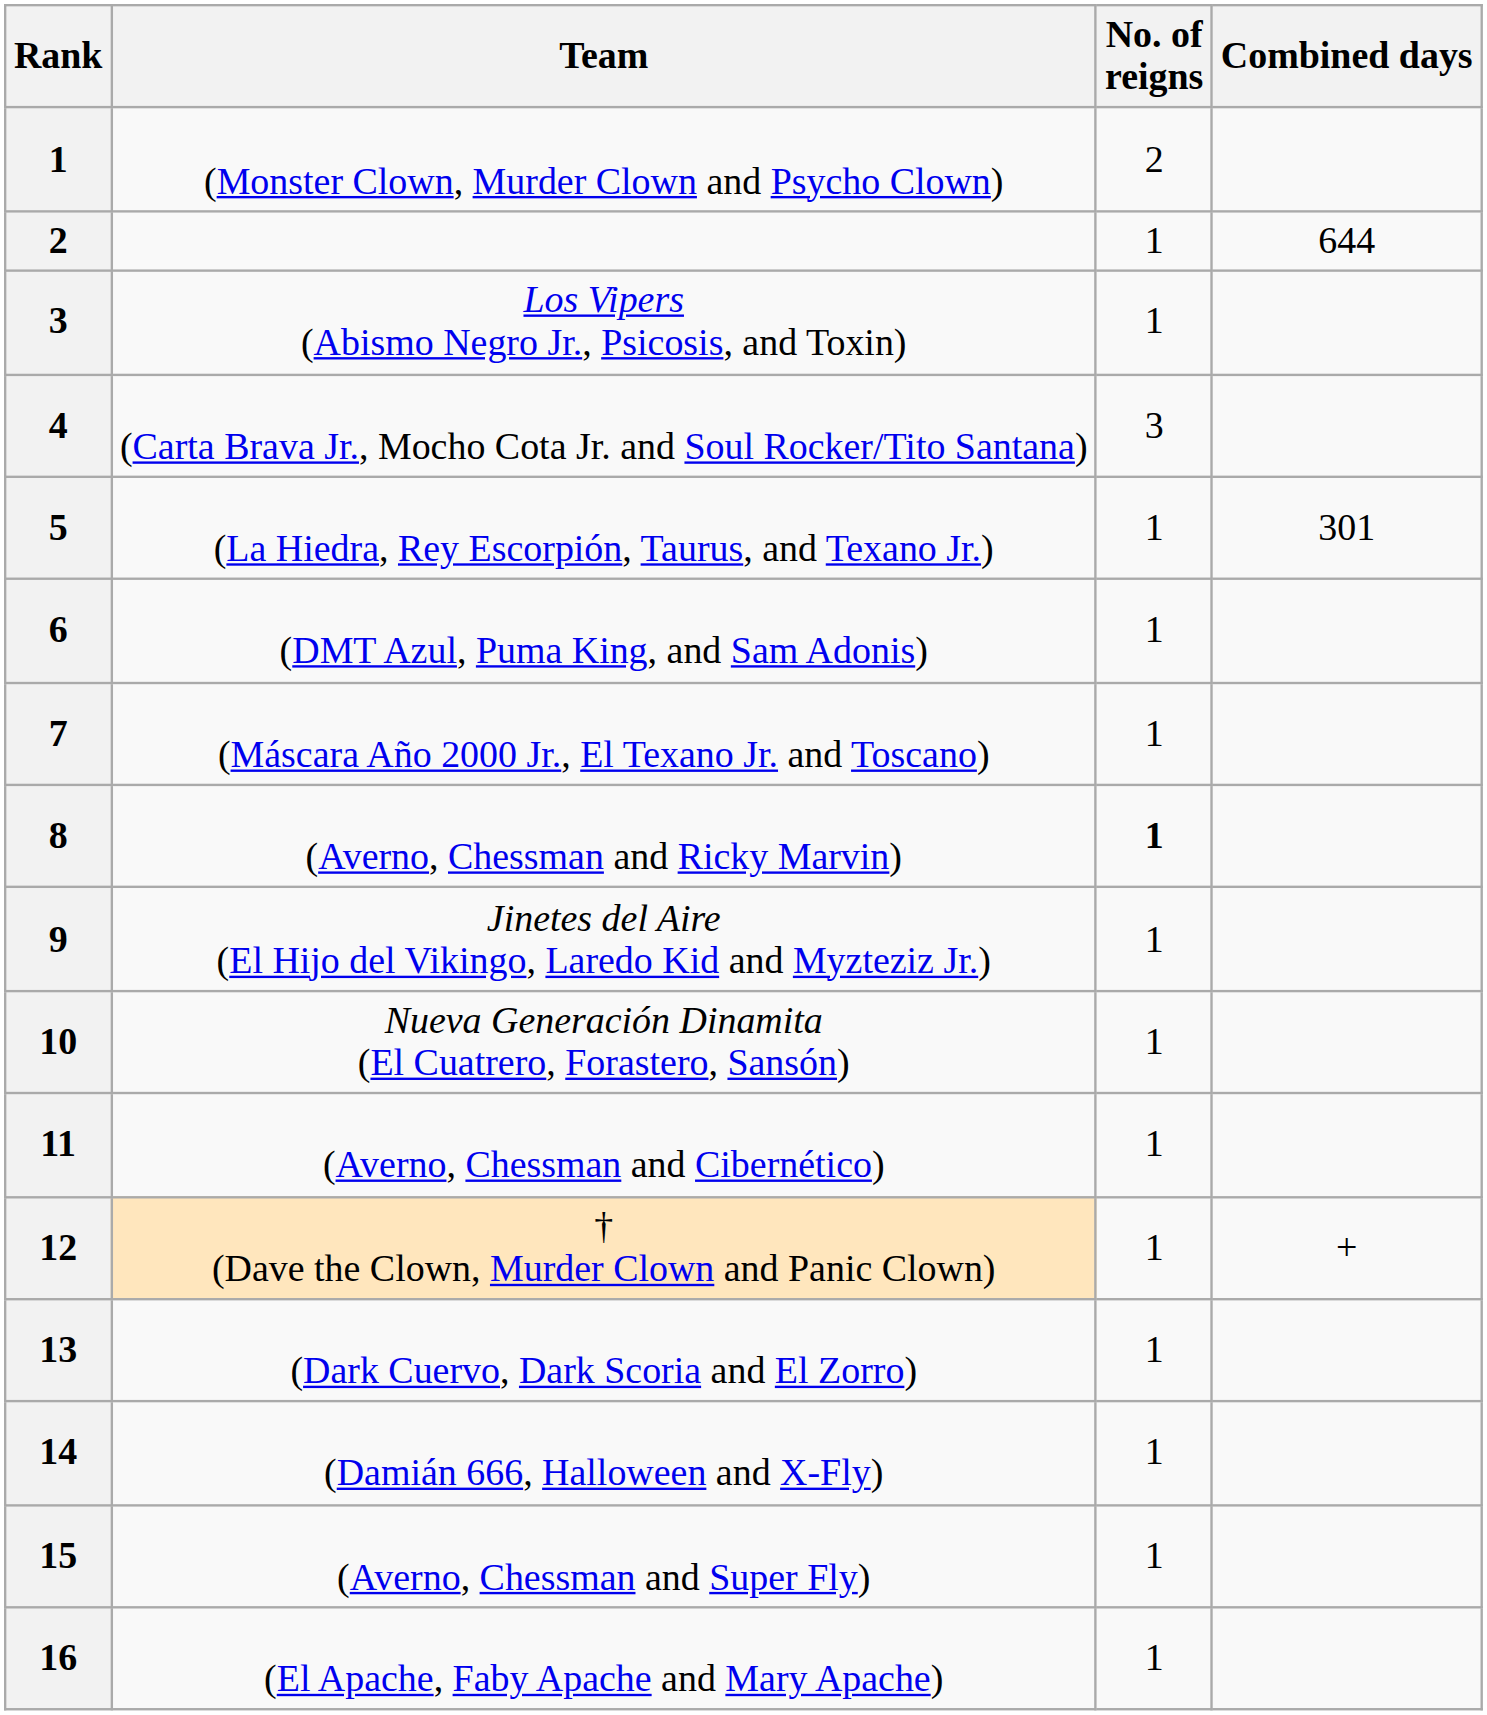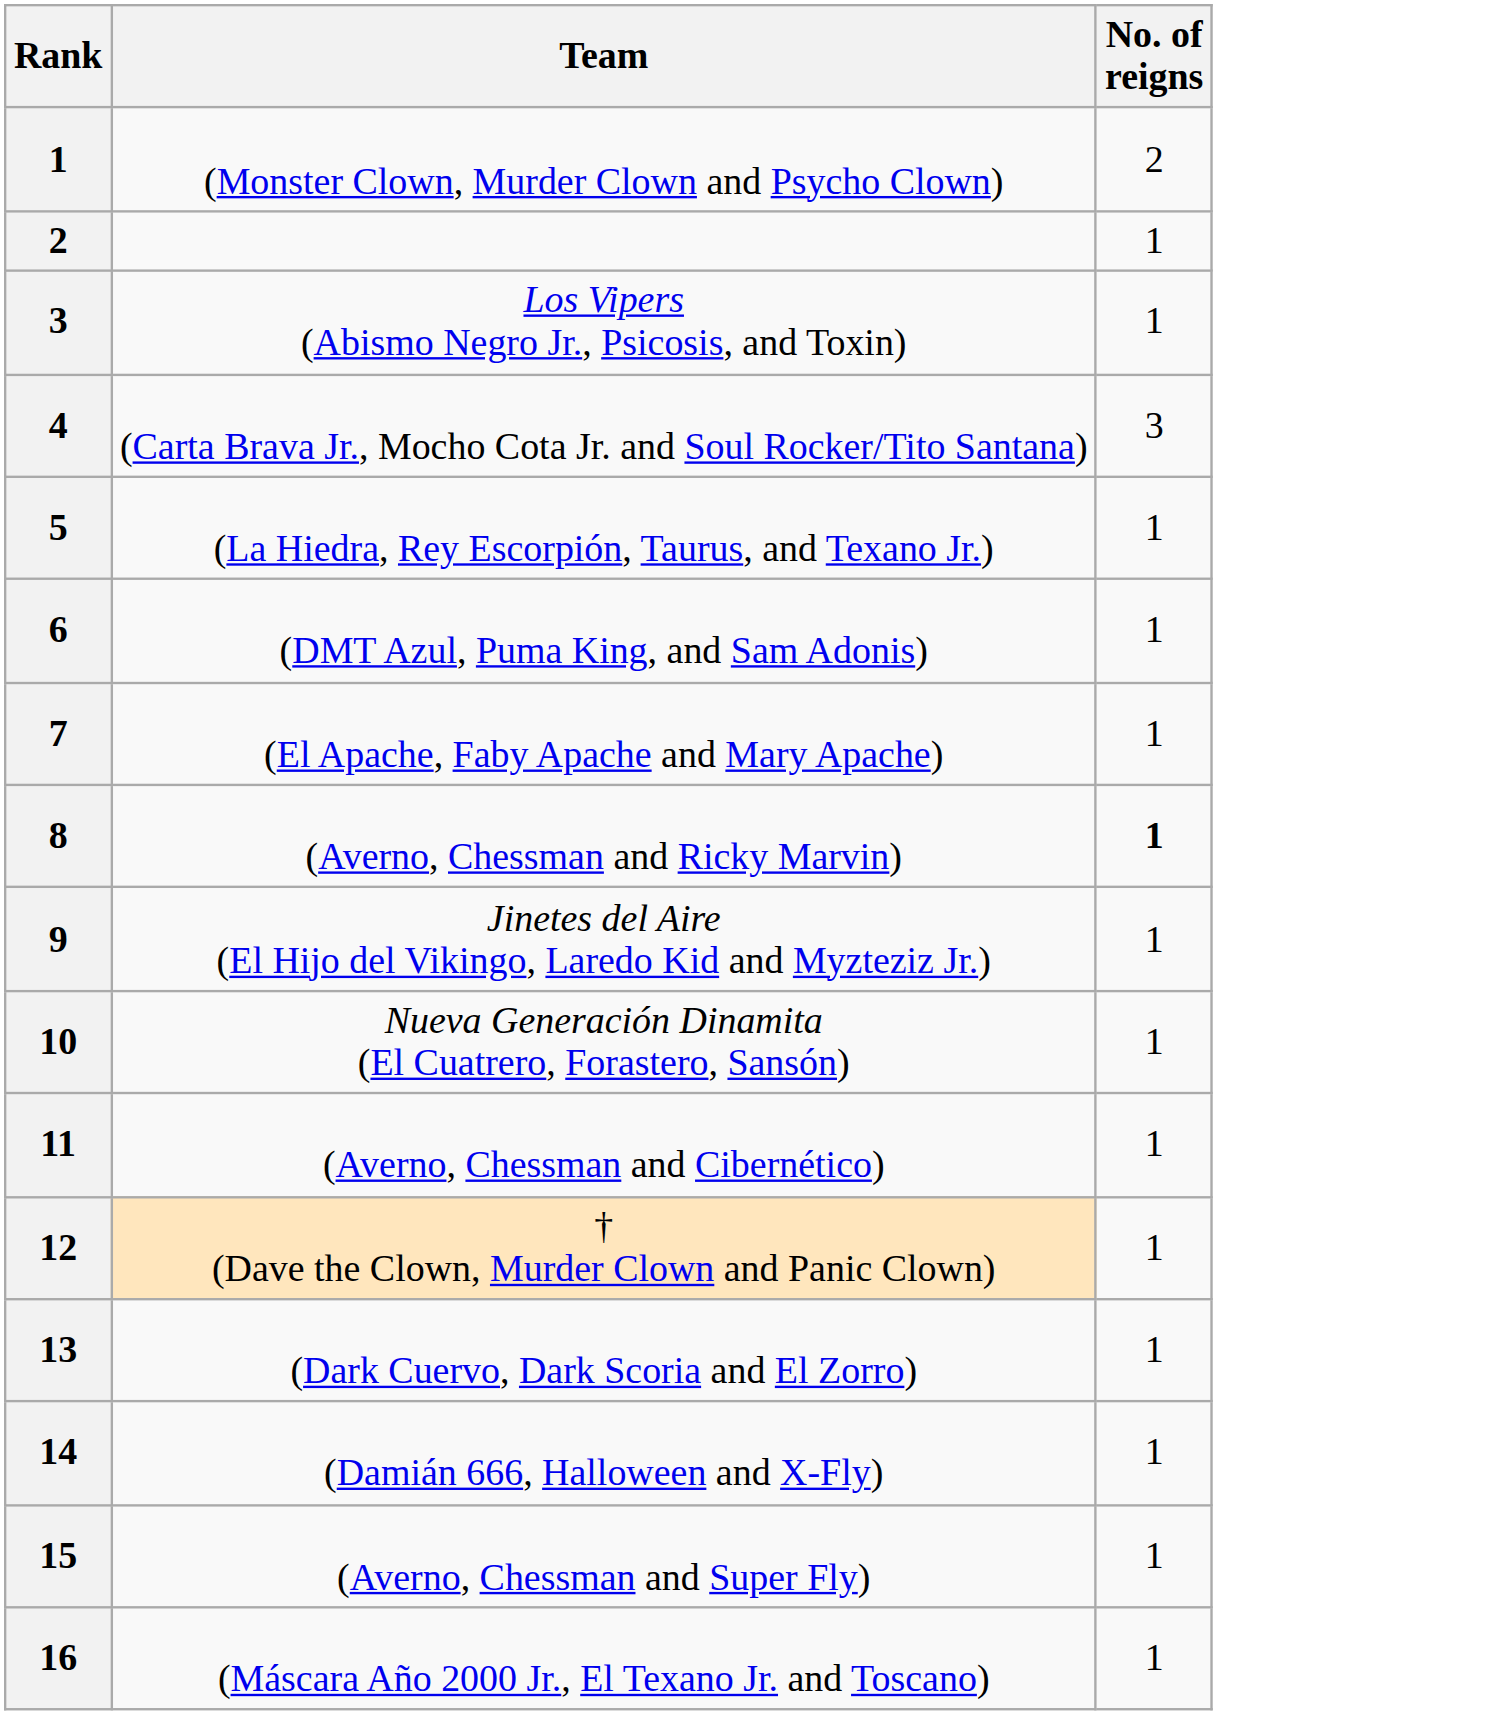 <table class="wikitable sortable" style="text-align: center">
 <tr>
 <th>Rank</th>
 <th>Team</th>
 <th>No. of<br>reigns</th>
-<th>Combined days</th>
 </tr>
 <tr>
 <th>1</th>
 <td><em></em><br>(<a href='#'>Monster Clown</a>, <a href='#'>Murder Clown</a> and <a href='#'>Psycho Clown</a>)</td>
 <td>2</td>
-<td></td>
 </tr>
 <tr>
 <th>2</th>
 <td></td>
 <td>1</td>
-<td>644</td>
 </tr>
 <tr>
 <th>3</th>
 <td><em><a href='#'>Los Vipers</a></em><br>(<a href='#'>Abismo Negro Jr.</a>, <a href='#'>Psicosis</a>, and Toxin)</td>
 <td>1</td>
-<td></td>
 </tr>
 <tr>
 <th>4</th>
 <td><br>(<a href='#'>Carta Brava Jr.</a>, Mocho Cota Jr. and <a href='#'>Soul Rocker/Tito Santana</a>)</td>
 <td>3</td>
-<td></td>
 </tr>
 <tr>
 <th>5</th>
 <td><em></em><br>(<a href='#'>La Hiedra</a>, <a href='#'>Rey Escorpión</a>, <a href='#'>Taurus</a>, and <a href='#'>Texano Jr.</a>)</td>
 <td>1</td>
-<td>301</td>
 </tr>
 <tr>
 <th>6</th>
 <td><br>(<a href='#'>DMT Azul</a>, <a href='#'>Puma King</a>, and <a href='#'>Sam Adonis</a>)</td>
 <td>1</td>
-<td></td>
 </tr>
 <tr>
 <th>7</th>
-<td><br>(<a href='#'>Máscara Año 2000 Jr.</a>, <a href='#'>El Texano Jr.</a> and <a href='#'>Toscano</a>)</td>
+<td><br>(<a href='#'>El Apache</a>, <a href='#'>Faby Apache</a> and <a href='#'>Mary Apache</a>)</td>
 <td>1</td>
-<td></td>
 </tr>
 <tr>
 <th>8</th>
 <td><br>(<a href='#'>Averno</a>, <a href='#'>Chessman</a> and <a href='#'>Ricky Marvin</a>)</td>
 <td><strong>1</strong></td>
-<td></td>
 </tr>
 <tr>
 <th>9</th>
 <td><em>Jinetes del Aire</em><br>(<a href='#'>El Hijo del Vikingo</a>, <a href='#'>Laredo Kid</a> and <a href='#'>Myzteziz Jr.</a>)</td>
 <td>1</td>
-<td></td>
 </tr>
 <tr>
 <th>10</th>
 <td><em>Nueva Generación Dinamita</em><br>(<a href='#'>El Cuatrero</a>, <a href='#'>Forastero</a>, <a href='#'>Sansón</a>)</td>
 <td>1</td>
-<td></td>
 </tr>
 <tr>
 <th>11</th>
 <td><br>(<a href='#'>Averno</a>, <a href='#'>Chessman</a> and <a href='#'>Cibernético</a>)</td>
 <td>1</td>
-<td></td>
 </tr>
 <tr>
 <th>12</th>
 <td style="background-color:#FFE6BD"><em></em> †<br>(Dave the Clown, <a href='#'>Murder Clown</a> and Panic Clown)</td>
 <td>1</td>
-<td>+</td>
 </tr>
 <tr>
 <th>13</th>
 <td><br>(<a href='#'>Dark Cuervo</a>, <a href='#'>Dark Scoria</a> and <a href='#'>El Zorro</a>)</td>
 <td>1</td>
-<td></td>
 </tr>
 <tr>
 <th>14</th>
 <td><em></em><br>(<a href='#'>Damián 666</a>, <a href='#'>Halloween</a> and <a href='#'>X-Fly</a>)</td>
 <td>1</td>
-<td></td>
 </tr>
 <tr>
 <th>15</th>
 <td><br>(<a href='#'>Averno</a>, <a href='#'>Chessman</a> and <a href='#'>Super Fly</a>)</td>
 <td>1</td>
-<td></td>
 </tr>
 <tr>
 <th>16</th>
-<td><br>(<a href='#'>El Apache</a>, <a href='#'>Faby Apache</a> and <a href='#'>Mary Apache</a>)</td>
+<td><br>(<a href='#'>Máscara Año 2000 Jr.</a>, <a href='#'>El Texano Jr.</a> and <a href='#'>Toscano</a>)</td>
 <td>1</td>
-<td></td>
 </tr>
 </table>
